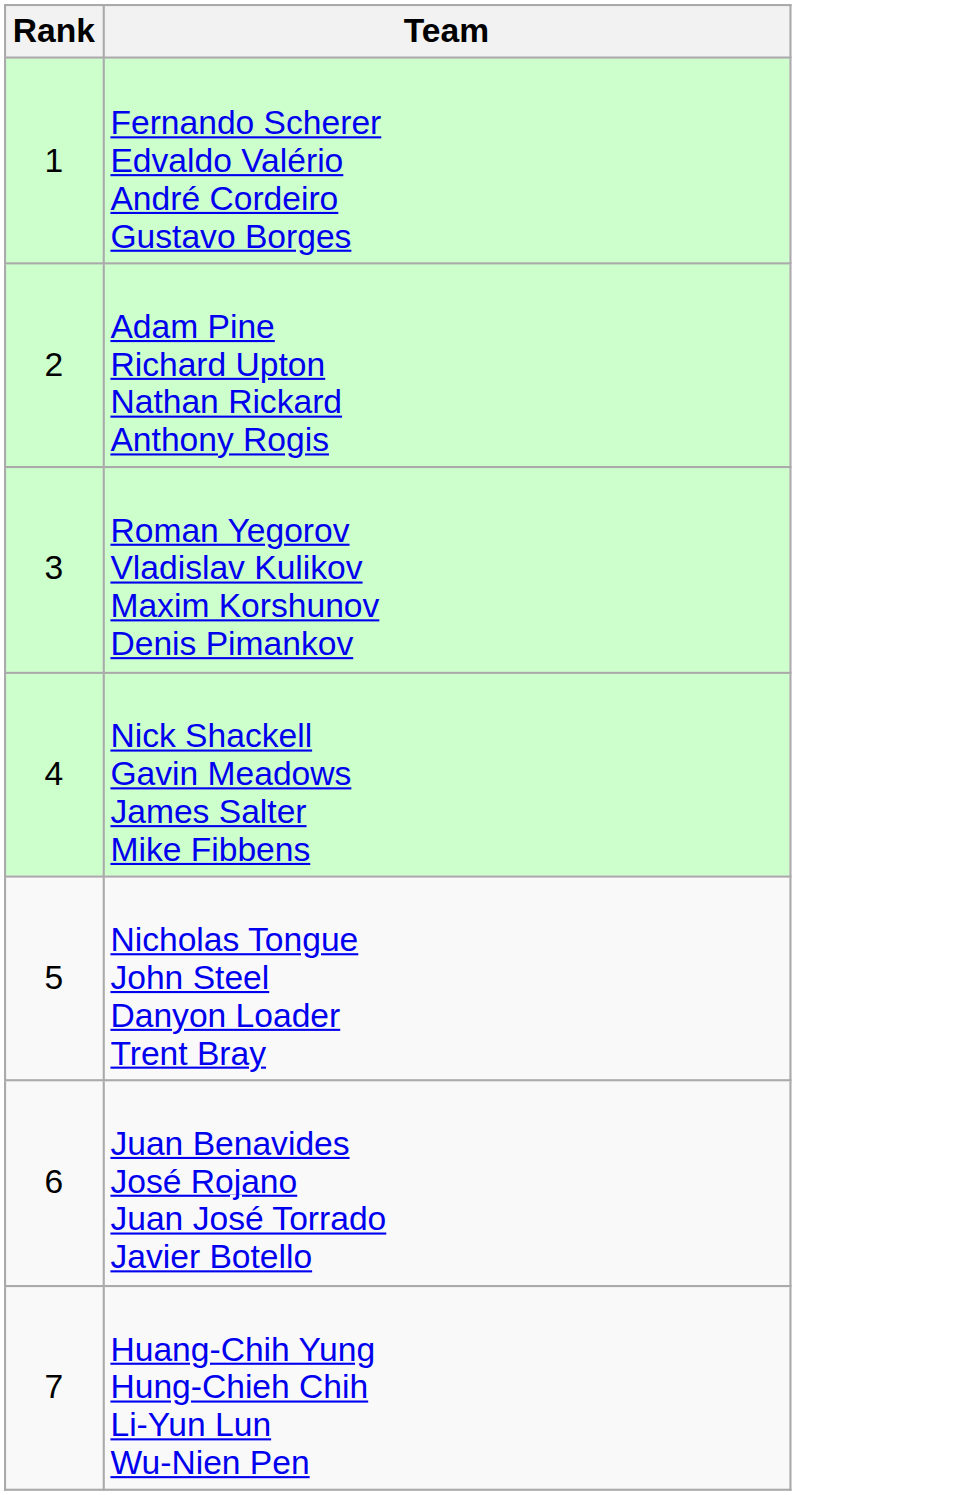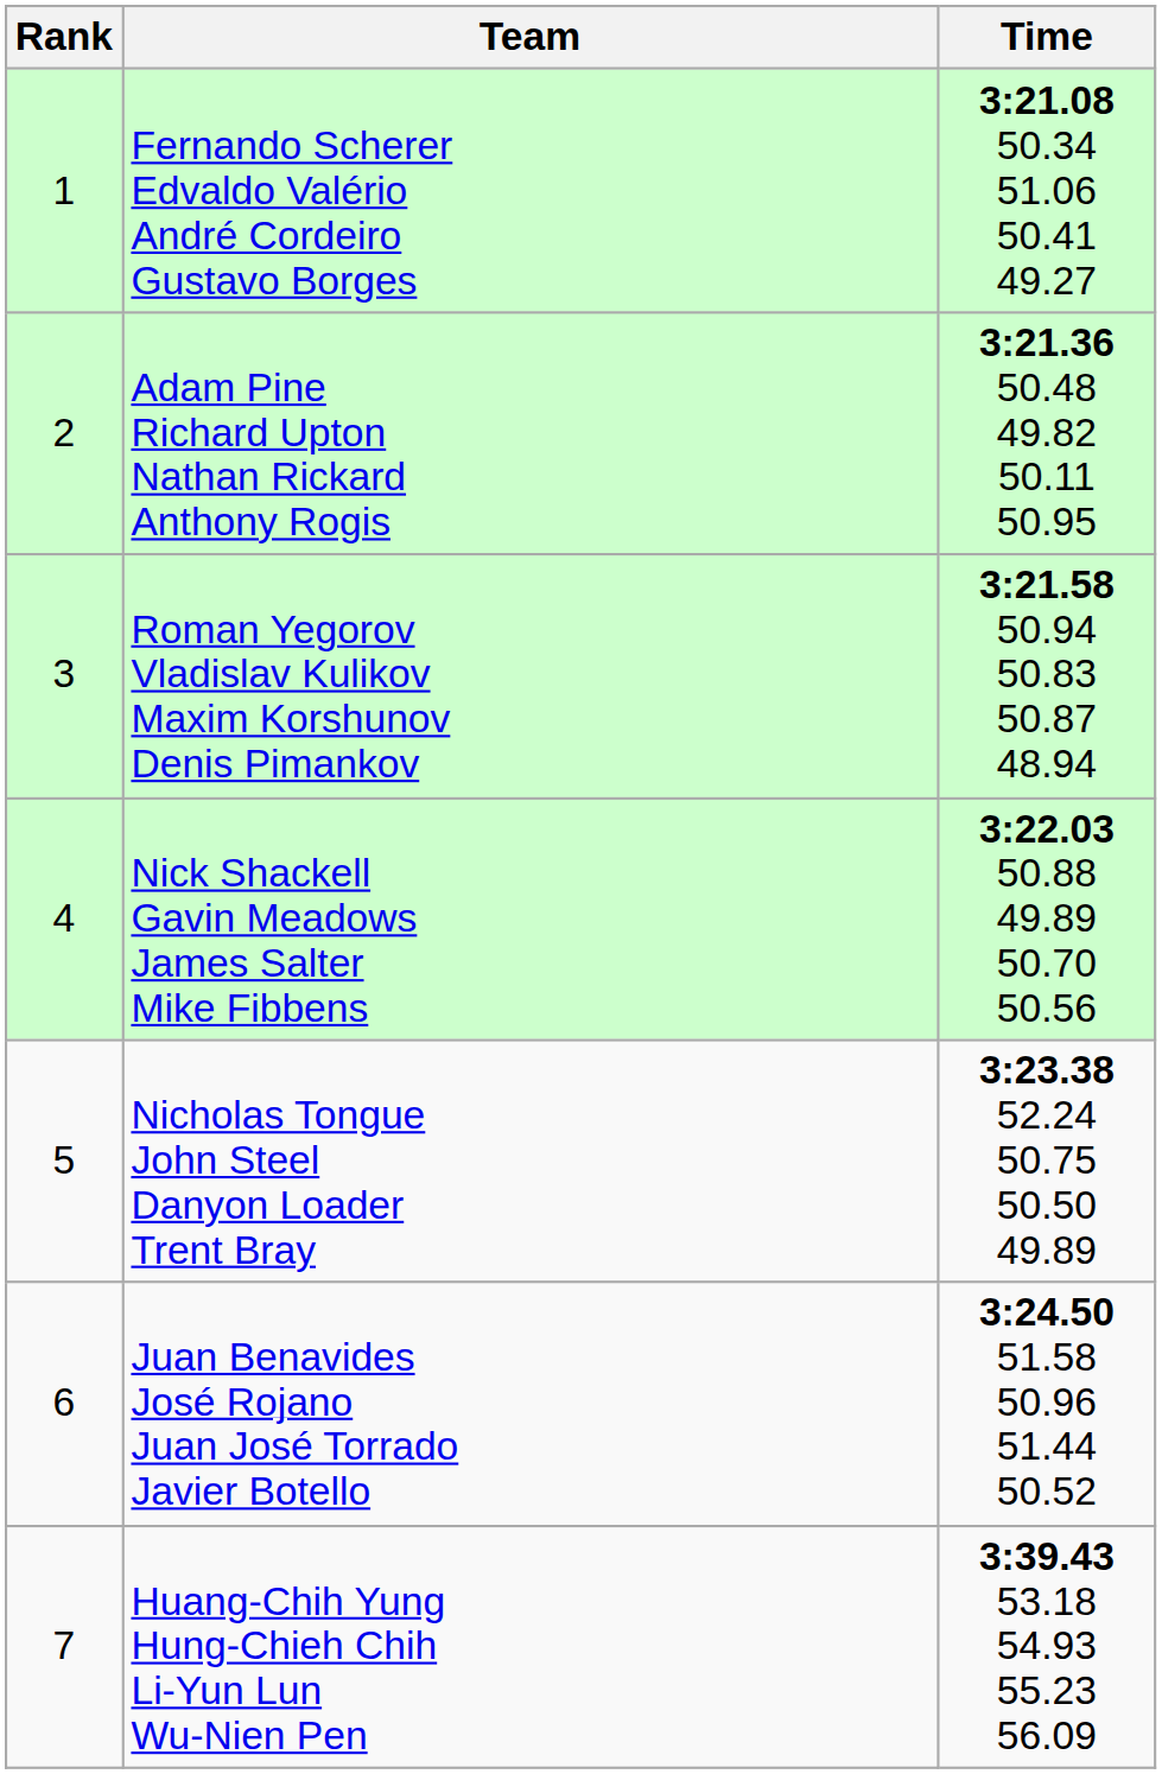 <table class="wikitable">
 <tr>
 <th>Rank</th>
 <th align="center" style="width: 20em">Team</th>
+<th align="center" style="width: 5em">Time</th>
 </tr>
 <tr bgcolor=#CCFFCC>
 <td align="center">1</td>
 <td><strong></strong><br><a href='#'>Fernando Scherer</a><br><a href='#'>Edvaldo Valério</a><br><a href='#'>André Cordeiro</a><br><a href='#'>Gustavo Borges</a></td>
+<td align="center"><strong>3:21.08</strong><br>50.34<br>51.06<br>50.41<br>49.27</td>
 </tr>
 <tr bgcolor=#CCFFCC>
 <td align="center">2</td>
 <td><strong></strong><br><a href='#'>Adam Pine</a><br><a href='#'>Richard Upton</a><br><a href='#'>Nathan Rickard</a><br><a href='#'>Anthony Rogis</a></td>
+<td align="center"><strong>3:21.36</strong><br>50.48<br>49.82<br>50.11<br>50.95</td>
 </tr>
 <tr bgcolor=#CCFFCC>
 <td align="center">3</td>
 <td><strong></strong><br><a href='#'>Roman Yegorov</a><br><a href='#'>Vladislav Kulikov</a><br><a href='#'>Maxim Korshunov</a><br><a href='#'>Denis Pimankov</a></td>
+<td align="center"><strong>3:21.58</strong><br>50.94<br>50.83<br>50.87<br>48.94</td>
 </tr>
 <tr bgcolor=#CCFFCC>
 <td align="center">4</td>
 <td><strong></strong><br><a href='#'>Nick Shackell</a><br><a href='#'>Gavin Meadows</a><br><a href='#'>James Salter</a><br><a href='#'>Mike Fibbens</a></td>
+<td align="center"><strong>3:22.03</strong><br>50.88<br>49.89<br>50.70<br>50.56</td>
 </tr>
 <tr>
 <td align="center">5</td>
 <td><strong></strong><br><a href='#'>Nicholas Tongue</a><br><a href='#'>John Steel</a><br><a href='#'>Danyon Loader</a><br><a href='#'>Trent Bray</a></td>
+<td align="center"><strong>3:23.38</strong><br>52.24<br>50.75<br>50.50<br>49.89</td>
 </tr>
 <tr>
 <td align="center">6</td>
 <td><strong></strong><br><a href='#'>Juan Benavides</a><br><a href='#'>José Rojano</a><br><a href='#'>Juan José Torrado</a><br><a href='#'>Javier Botello</a></td>
+<td align="center"><strong>3:24.50</strong><br>51.58<br>50.96<br>51.44<br>50.52</td>
 </tr>
 <tr>
 <td align="center">7</td>
 <td><strong></strong><br><a href='#'>Huang-Chih Yung</a><br><a href='#'>Hung-Chieh Chih</a><br><a href='#'>Li-Yun Lun</a><br><a href='#'>Wu-Nien Pen</a></td>
+<td align="center"><strong>3:39.43</strong><br>53.18<br>54.93<br>55.23<br>56.09</td>
 </tr>
 </table>
